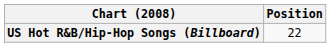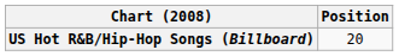 <table class="wikitable plainrowheaders" style="text-align:center">
 <tr>
 <th scope="col">Chart (2008)</th>
 <th scope="col">Position</th>
 </tr>
 <tr>
 <th scope="row">US Hot R&B/Hip-Hop Songs (<em>Billboard</em>)</th>
-<td>22</td>
+<td>20</td>
 </tr>
 </table>
